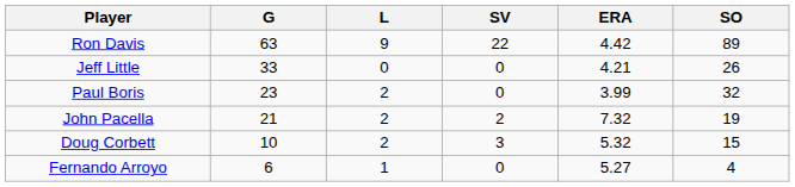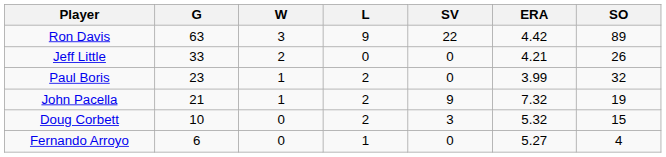 <table class="wikitable sortable">
 <tr>
 <th bgcolor="#DDDDFF" width="16%">Player</th>
 <th bgcolor="#DDDDFF" width="9%">G</th>
+<th bgcolor="#DDDDFF" width="9%">W</th>
 <th bgcolor="#DDDDFF" width="9%">L</th>
 <th bgcolor="#DDDDFF" width="9%">SV</th>
 <th bgcolor="#DDDDFF" width="9%">ERA</th>
 <th bgcolor="#DDDDFF" width="9%">SO</th>
 </tr>
 <tr align="center">
 <td><a href='#'>Ron Davis</a></td>
 <td>63</td>
+<td>3</td>
 <td>9</td>
 <td>22</td>
 <td>4.42</td>
 <td>89</td>
 </tr>
 <tr align="center">
 <td><a href='#'>Jeff Little</a></td>
 <td>33</td>
+<td>2</td>
 <td>0</td>
 <td>0</td>
 <td>4.21</td>
 <td>26</td>
 </tr>
 <tr align="center">
 <td><a href='#'>Paul Boris</a></td>
 <td>23</td>
+<td>1</td>
 <td>2</td>
 <td>0</td>
 <td>3.99</td>
 <td>32</td>
 </tr>
 <tr align=center>
 <td><a href='#'>John Pacella</a></td>
 <td>21</td>
+<td>1</td>
 <td>2</td>
-<td>2</td>
+<td>9</td>
 <td>7.32</td>
 <td>19</td>
 </tr>
 <tr align=center>
 <td><a href='#'>Doug Corbett</a></td>
 <td>10</td>
+<td>0</td>
 <td>2</td>
 <td>3</td>
 <td>5.32</td>
 <td>15</td>
 </tr>
 <tr align=center>
 <td><a href='#'>Fernando Arroyo</a></td>
 <td>6</td>
+<td>0</td>
 <td>1</td>
 <td>0</td>
 <td>5.27</td>
 <td>4</td>
 </tr>
 </table>
